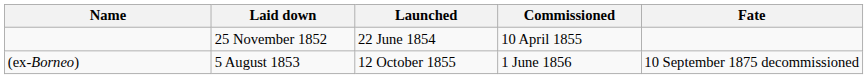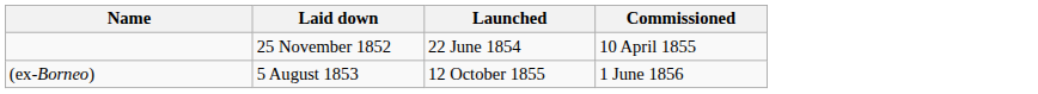 <table class="wikitable">
 <tr>
 <th width="220">Name</th>
 <th width="150">Laid down</th>
 <th width="150">Launched</th>
 <th width="150">Commissioned</th>
-<th>Fate</th>
 </tr>
 <tr>
 <td></td>
 <td>25 November 1852</td>
 <td>22 June 1854</td>
 <td>10 April 1855</td>
-<td></td>
 </tr>
 <tr>
 <td> (ex-<em>Borneo</em>)</td>
 <td>5 August 1853</td>
 <td>12 October 1855</td>
 <td>1 June  1856</td>
-<td>10 September 1875 decommissioned</td>
 </tr>
 </table>
